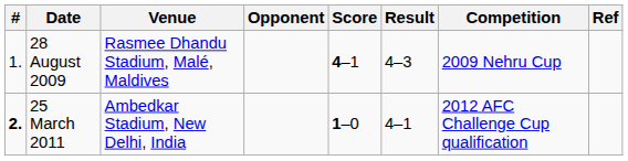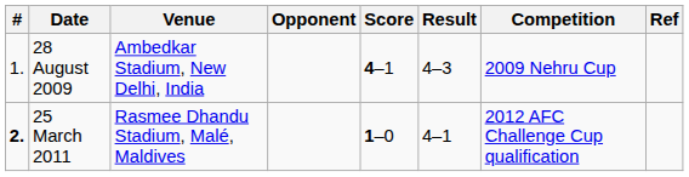 <table class="wikitable">
 <tr>
 <th>#</th>
 <th>Date</th>
 <th>Venue</th>
 <th>Opponent</th>
 <th>Score</th>
 <th>Result</th>
 <th>Competition</th>
 <th>Ref</th>
 </tr>
 <tr>
 <td>1.</td>
 <td>28 August 2009</td>
-<td><a href='#'>Rasmee Dhandu Stadium</a>, <a href='#'>Malé</a>, <a href='#'>Maldives</a></td>
+<td><a href='#'>Ambedkar Stadium</a>, <a href='#'>New Delhi</a>, <a href='#'>India</a></td>
 <td></td>
 <td><strong>4</strong>–1</td>
 <td>4–3</td>
 <td><a href='#'>2009 Nehru Cup</a></td>
 <td></td>
 </tr>
 <tr>
 <td><strong>2.</strong></td>
 <td>25 March 2011</td>
-<td><a href='#'>Ambedkar Stadium</a>, <a href='#'>New Delhi</a>, <a href='#'>India</a></td>
+<td><a href='#'>Rasmee Dhandu Stadium</a>, <a href='#'>Malé</a>, <a href='#'>Maldives</a></td>
 <td></td>
 <td><strong>1</strong>–0</td>
 <td>4–1</td>
 <td><a href='#'>2012 AFC Challenge Cup qualification</a></td>
 <td></td>
 </tr>
 </table>
